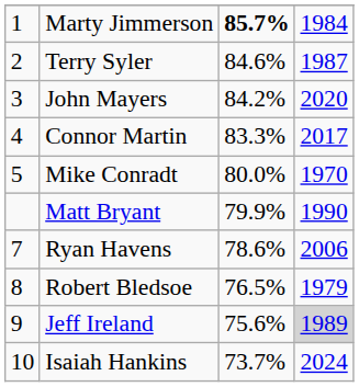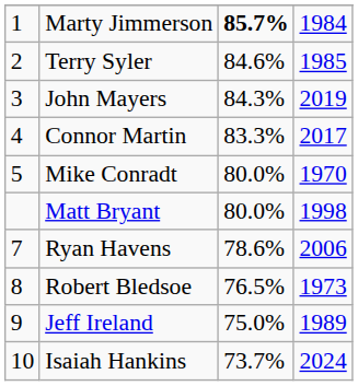 <table class="wikitable">
 <tr>
 </tr>
 <tr>
 <td>1</td>
 <td>Marty Jimmerson</td>
 <td><strong><abbr>85.7%</abbr></strong></td>
 <td><a href='#'>1984</a></td>
 </tr>
 <tr>
 <td>2</td>
 <td>Terry Syler</td>
 <td><abbr>84.6%</abbr></td>
-<td><a href='#'>1987</a></td>
+<td><a href='#'>1985</a></td>
 </tr>
 <tr>
 <td>3</td>
 <td>John Mayers</td>
-<td><abbr>84.2%</abbr></td>
-<td><a href='#'>2020</a></td>
+<td><abbr>84.3%</abbr></td>
+<td><a href='#'>2019</a></td>
 </tr>
 <tr>
 <td>4</td>
 <td>Connor Martin</td>
 <td><abbr>83.3%</abbr></td>
 <td><a href='#'>2017</a></td>
 </tr>
 <tr>
 <td>5</td>
 <td>Mike Conradt</td>
 <td><abbr>80.0%</abbr></td>
 <td><a href='#'>1970</a></td>
 </tr>
 <tr>
 <td></td>
 <td><a href='#'>Matt Bryant</a></td>
-<td><abbr>79.9%</abbr></td>
-<td><a href='#'>1990</a></td>
+<td><abbr>80.0%</abbr></td>
+<td><a href='#'>1998</a></td>
 </tr>
 <tr>
 <td>7</td>
 <td>Ryan Havens</td>
 <td><abbr>78.6%</abbr></td>
 <td><a href='#'>2006</a></td>
 </tr>
 <tr>
 <td>8</td>
 <td>Robert Bledsoe</td>
 <td><abbr>76.5%</abbr></td>
-<td><a href='#'>1979</a></td>
+<td><a href='#'>1973</a></td>
 </tr>
 <tr>
 <td>9</td>
 <td><a href='#'>Jeff Ireland</a></td>
-<td><abbr>75.6%</abbr></td>
-<td style="background: lightgrey;"><a href='#'>1989</a></td>
+<td><abbr>75.0%</abbr></td>
+<td><a href='#'>1989</a></td>
 </tr>
 <tr>
 <td>10</td>
 <td>Isaiah Hankins</td>
 <td><abbr>73.7%</abbr></td>
 <td><a href='#'>2024</a></td>
 </tr>
 </table>
